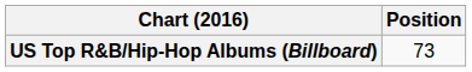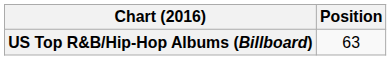 <table class="wikitable plainrowheaders" style="text-align:center">
 <tr>
 <th scope="col">Chart (2016)</th>
 <th scope="col">Position</th>
 </tr>
 <tr>
 <th scope="row">US Top R&B/Hip-Hop Albums (<em>Billboard</em>)</th>
-<td>73</td>
+<td>63</td>
 </tr>
 </table>
